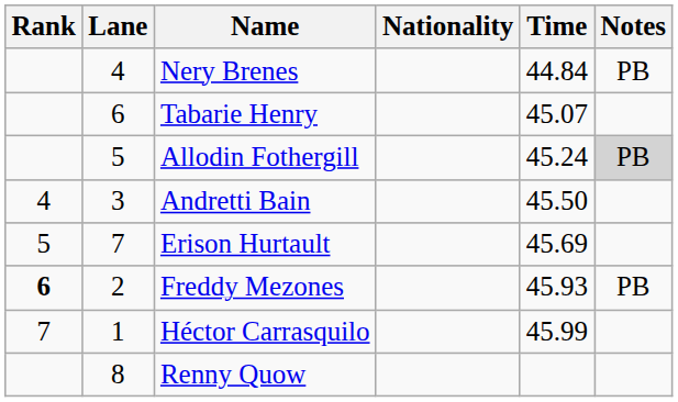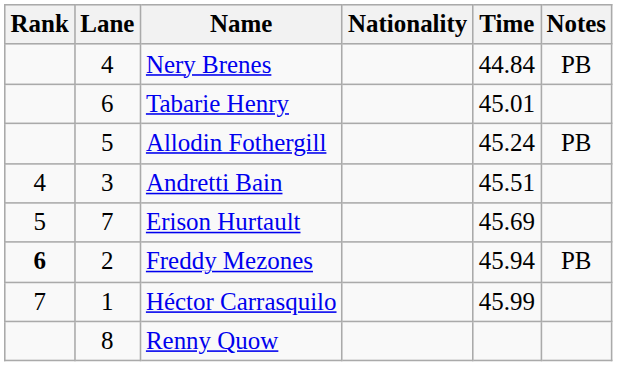 <table class="wikitable sortable" style="text-align:center">
 <tr>
 <th>Rank</th>
 <th>Lane</th>
 <th>Name</th>
 <th>Nationality</th>
 <th>Time</th>
 <th>Notes</th>
 </tr>
 <tr>
 <td></td>
 <td>4</td>
 <td align=left><a href='#'>Nery Brenes</a></td>
 <td align=left></td>
 <td>44.84</td>
 <td>PB</td>
 </tr>
 <tr>
 <td></td>
 <td>6</td>
 <td align=left><a href='#'>Tabarie Henry</a></td>
 <td align=left></td>
-<td>45.07</td>
+<td>45.01</td>
 <td></td>
 </tr>
 <tr>
 <td></td>
 <td>5</td>
 <td align=left><a href='#'>Allodin Fothergill</a></td>
 <td align=left></td>
 <td>45.24</td>
-<td style="background: lightgrey;">PB</td>
+<td>PB</td>
 </tr>
 <tr>
 <td>4</td>
 <td>3</td>
 <td align=left><a href='#'>Andretti Bain</a></td>
 <td align=left></td>
-<td>45.50</td>
+<td>45.51</td>
 <td></td>
 </tr>
 <tr>
 <td>5</td>
 <td>7</td>
 <td align=left><a href='#'>Erison Hurtault</a></td>
 <td align=left></td>
 <td>45.69</td>
 <td></td>
 </tr>
 <tr>
 <td><strong>6</strong></td>
 <td>2</td>
 <td align=left><a href='#'>Freddy Mezones</a></td>
 <td align=left></td>
-<td>45.93</td>
+<td>45.94</td>
 <td>PB</td>
 </tr>
 <tr>
 <td>7</td>
 <td>1</td>
 <td align=left><a href='#'>Héctor Carrasquilo</a></td>
 <td align=left></td>
 <td>45.99</td>
 <td></td>
 </tr>
 <tr>
 <td></td>
 <td>8</td>
 <td align=left><a href='#'>Renny Quow</a></td>
 <td align=left></td>
 <td></td>
 <td></td>
 </tr>
 </table>
